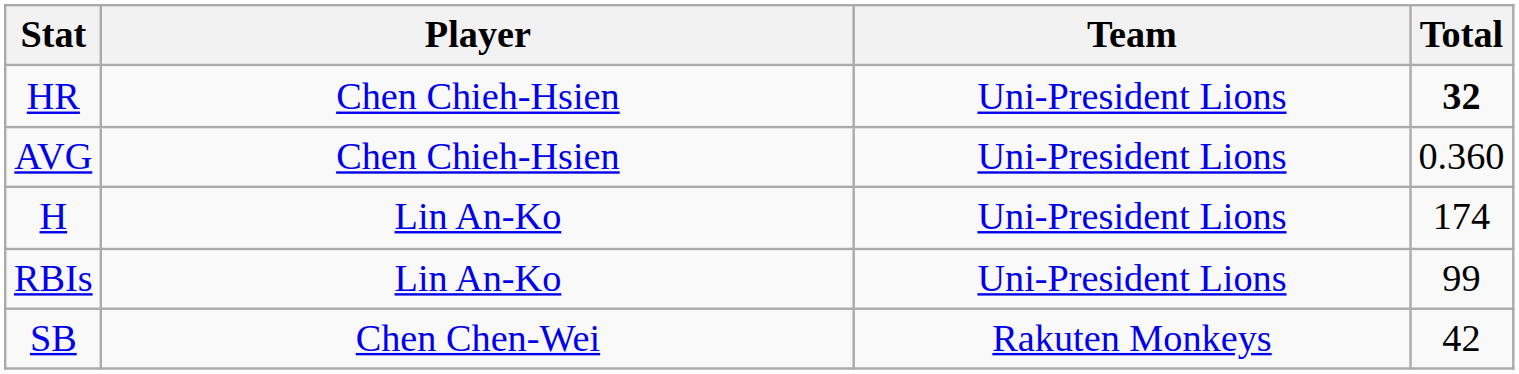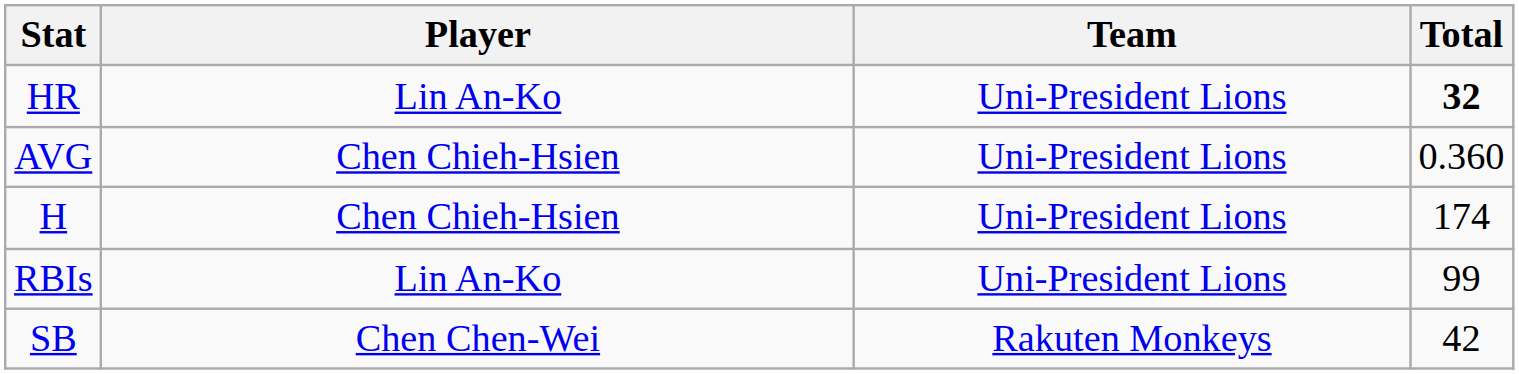 <table class = "wikitable"  style = "width:50%; text-align:center;">
 <tr>
 <th style="width:5%;">Stat</th>
 <th style="width:55%;">Player</th>
 <th style="width:55%;">Team</th>
 <th style="width:5%;">Total</th>
 </tr>
 <tr>
 <td><a href='#'>HR</a></td>
-<td><a href='#'>Chen Chieh-Hsien</a></td>
+<td><a href='#'>Lin An-Ko</a></td>
 <td><a href='#'>Uni-President Lions</a></td>
 <td><strong>32</strong></td>
 </tr>
 <tr>
 <td><a href='#'>AVG</a></td>
 <td><a href='#'>Chen Chieh-Hsien</a></td>
 <td><a href='#'>Uni-President Lions</a></td>
 <td>0.360</td>
 </tr>
 <tr>
 <td><a href='#'>H</a></td>
-<td><a href='#'>Lin An-Ko</a></td>
+<td><a href='#'>Chen Chieh-Hsien</a></td>
 <td><a href='#'>Uni-President Lions</a></td>
 <td>174</td>
 </tr>
 <tr>
 <td><a href='#'>RBIs</a></td>
 <td><a href='#'>Lin An-Ko</a></td>
 <td><a href='#'>Uni-President Lions</a></td>
 <td>99</td>
 </tr>
 <tr>
 <td><a href='#'>SB</a></td>
 <td><a href='#'>Chen Chen-Wei</a></td>
 <td><a href='#'>Rakuten Monkeys</a></td>
 <td>42</td>
 </tr>
 </table>
